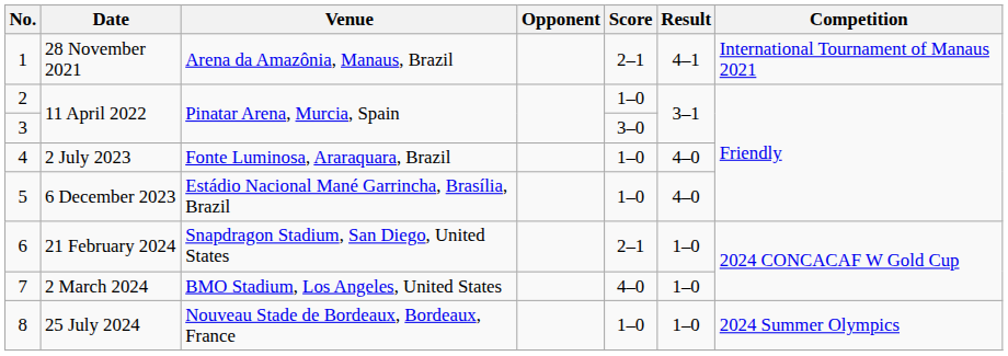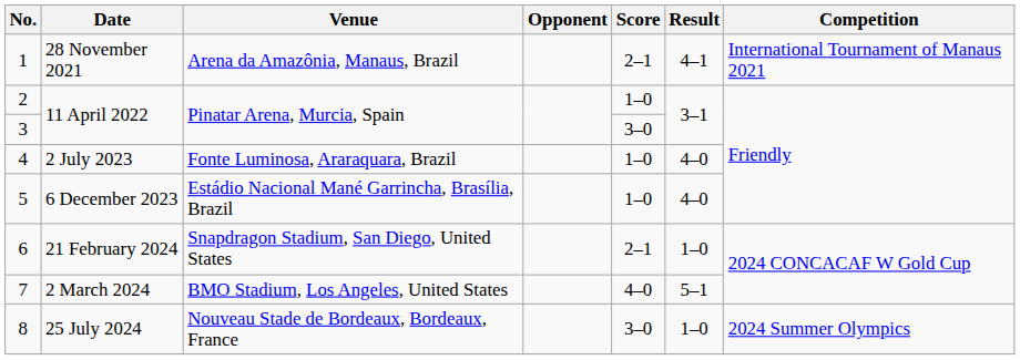 <table class="wikitable sortable">
 <tr>
 <th scope="col">No.</th>
 <th scope="col">Date</th>
 <th scope="col">Venue</th>
 <th scope="col">Opponent</th>
 <th scope="col">Score</th>
 <th scope="col">Result</th>
 <th scope="col">Competition</th>
 </tr>
 <tr>
 <td style="text-align:center">1</td>
 <td>28 November 2021</td>
 <td><a href='#'>Arena da Amazônia</a>, <a href='#'>Manaus</a>, Brazil</td>
 <td></td>
 <td align="center">2–1</td>
 <td align="center">4–1</td>
 <td><a href='#'>International Tournament of Manaus 2021</a></td>
 </tr>
 <tr>
 <td style="text-align:center">2</td>
 <td rowspan="2">11 April 2022</td>
 <td rowspan="2"><a href='#'>Pinatar Arena</a>, <a href='#'>Murcia</a>, Spain</td>
 <td rowspan="2"></td>
 <td align="center">1–0</td>
 <td rowspan="2" align="center">3–1</td>
 <td rowspan="4"><a href='#'>Friendly</a></td>
 </tr>
 <tr>
 <td style="text-align:center">3</td>
 <td align="center">3–0</td>
 </tr>
 <tr>
 <td style="text-align:center">4</td>
 <td>2 July 2023</td>
 <td><a href='#'>Fonte Luminosa</a>, <a href='#'>Araraquara</a>, Brazil</td>
 <td></td>
 <td style="text-align:center">1–0</td>
 <td style="text-align:center">4–0</td>
 </tr>
 <tr>
 <td style="text-align:center">5</td>
 <td>6 December 2023</td>
 <td><a href='#'>Estádio Nacional Mané Garrincha</a>, <a href='#'>Brasília</a>, Brazil</td>
 <td></td>
 <td style="text-align:center">1–0</td>
 <td style="text-align:center">4–0</td>
 </tr>
 <tr>
 <td style="text-align:center">6</td>
 <td>21 February 2024</td>
 <td><a href='#'>Snapdragon Stadium</a>, <a href='#'>San Diego</a>, United States</td>
 <td></td>
 <td align="center">2–1</td>
 <td style="text-align:center">1–0</td>
 <td rowspan="2"><a href='#'>2024 CONCACAF W Gold Cup</a></td>
 </tr>
 <tr>
 <td style="text-align:center">7</td>
 <td>2 March 2024</td>
 <td><a href='#'>BMO Stadium</a>, <a href='#'>Los Angeles</a>, United States</td>
 <td></td>
 <td style="text-align:center">4–0</td>
-<td style="text-align:center">1–0</td>
+<td style="text-align:center">5–1</td>
 </tr>
 <tr>
 <td style="text-align:center">8</td>
 <td>25 July 2024</td>
 <td><a href='#'>Nouveau Stade de Bordeaux</a>, <a href='#'>Bordeaux</a>, France</td>
 <td></td>
-<td style="text-align:center">1–0</td>
+<td align="center">3–0</td>
 <td style="text-align:center">1–0</td>
 <td><a href='#'>2024 Summer Olympics</a></td>
 </tr>
 <tr>
 </tr>
 </table>
